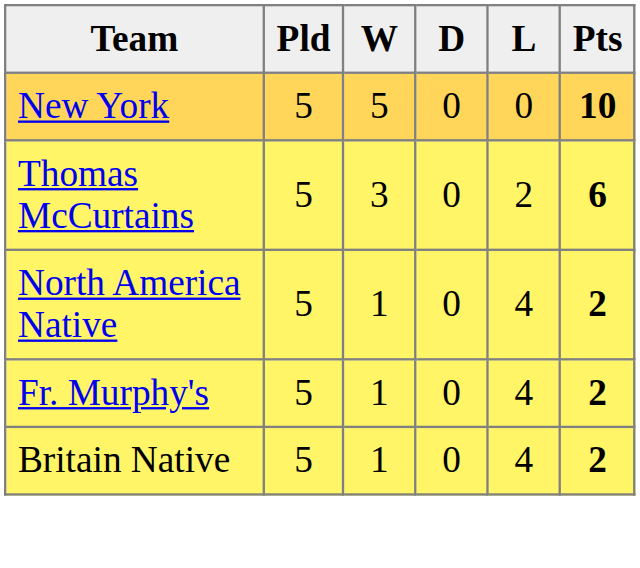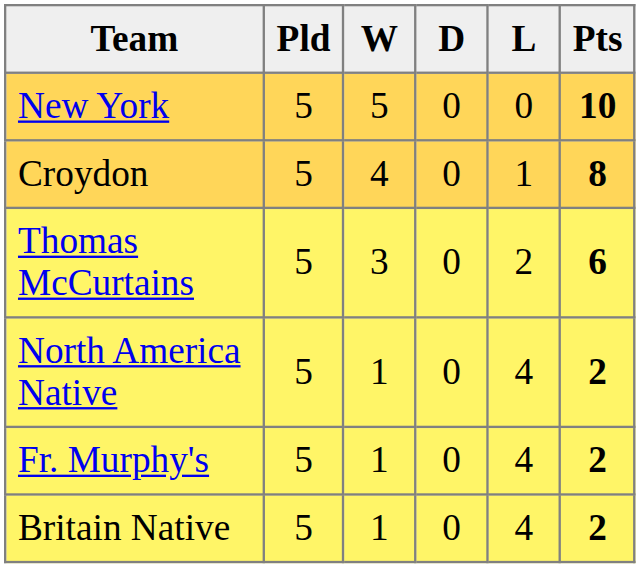 <table style=border-collapse:collapse border=1 cellspacing=0 cellpadding=5>
 <tr align=center bgcolor=#efefef>
 <th width=100>Team</th>
 <th width=20>Pld</th>
 <th width=20>W</th>
 <th width=20>D</th>
 <th width=20>L</th>
 <th width=20>Pts</th>
 </tr>
 <tr align=center style="background:#ffd659;">
 <td style="text-align:left;"> <a href='#'>New York</a></td>
 <td>5</td>
 <td>5</td>
 <td>0</td>
 <td>0</td>
 <td><strong>10</strong></td>
+</tr>
+<tr align=center style="background:#ffd659;">
+<td style="text-align:left;">Croydon</td>
+<td>5</td>
+<td>4</td>
+<td>0</td>
+<td>1</td>
+<td><strong>8</strong></td>
 </tr>
 <tr align=center style="background:#fff567;">
 <td style="text-align:left;"> <a href='#'>Thomas McCurtains</a></td>
 <td>5</td>
 <td>3</td>
 <td>0</td>
 <td>2</td>
 <td><strong>6</strong></td>
 </tr>
 <tr align=center style="background:#fff567;">
 <td style="text-align:left;"><a href='#'>North America Native</a></td>
 <td>5</td>
 <td>1</td>
 <td>0</td>
 <td>4</td>
 <td><strong>2</strong></td>
 </tr>
 <tr align=center style="background:#fff567;">
 <td style="text-align:left;"><a href='#'>Fr. Murphy's</a></td>
 <td>5</td>
 <td>1</td>
 <td>0</td>
 <td>4</td>
 <td><strong>2</strong></td>
 </tr>
 <tr align=center style="background:#fff567;">
 <td style="text-align:left;">  Britain Native</td>
 <td>5</td>
 <td>1</td>
 <td>0</td>
 <td>4</td>
 <td><strong>2</strong></td>
 </tr>
 </table>
